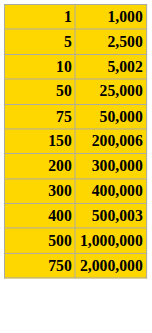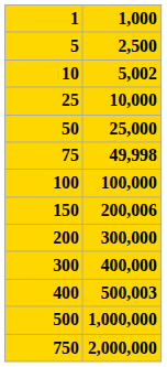 <table class="wikitable" style="background: gold; text-align: right">
 <tr>
 <td width=65px><strong>1</strong></td>
 <td width=65px><strong>1,000</strong></td>
 </tr>
 <tr>
 <td><strong>5</strong></td>
 <td><strong>2,500</strong></td>
 </tr>
 <tr>
 <td><strong>10</strong></td>
 <td><strong>5,002</strong></td>
 </tr>
 <tr>
+<td><strong>25</strong></td>
+<td><strong>10,000</strong></td>
+</tr>
+<tr>
 <td><strong>50</strong></td>
 <td><strong>25,000</strong></td>
 </tr>
 <tr>
 <td><strong>75</strong></td>
-<td><strong>50,000</strong></td>
+<td><strong>49,998</strong></td>
+</tr>
+<tr>
+<td><strong>100</strong></td>
+<td><strong>100,000</strong></td>
 </tr>
 <tr>
 <td><strong>150</strong></td>
 <td><strong>200,006</strong></td>
 </tr>
 <tr>
 <td><strong>200</strong></td>
 <td><strong>300,000</strong></td>
 </tr>
 <tr>
 <td><strong>300</strong></td>
 <td><strong>400,000</strong></td>
 </tr>
 <tr>
 <td><strong>400</strong></td>
 <td><strong>500,003</strong></td>
 </tr>
 <tr>
 <td><strong>500</strong></td>
 <td><strong>1,000,000</strong></td>
 </tr>
 <tr>
 <td><strong>750</strong></td>
 <td><strong>2,000,000</strong></td>
 </tr>
 </table>
